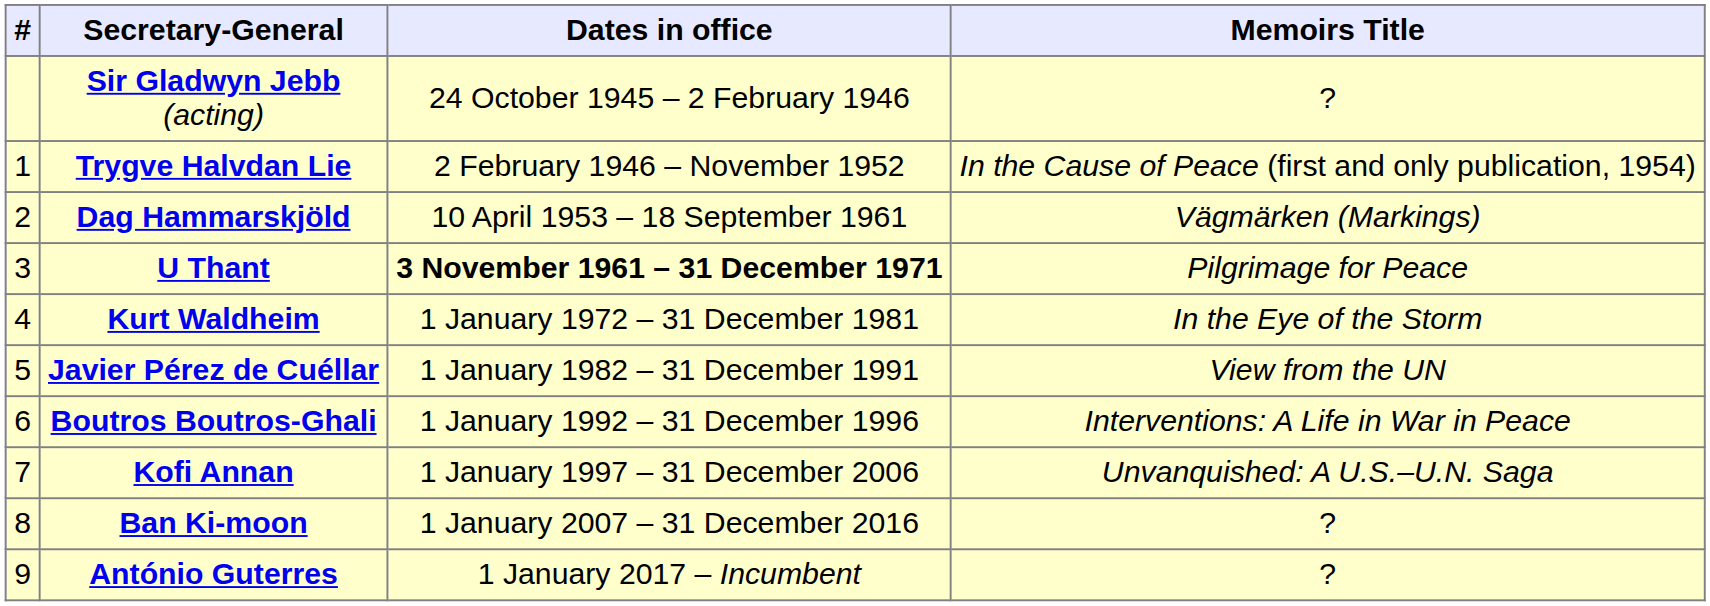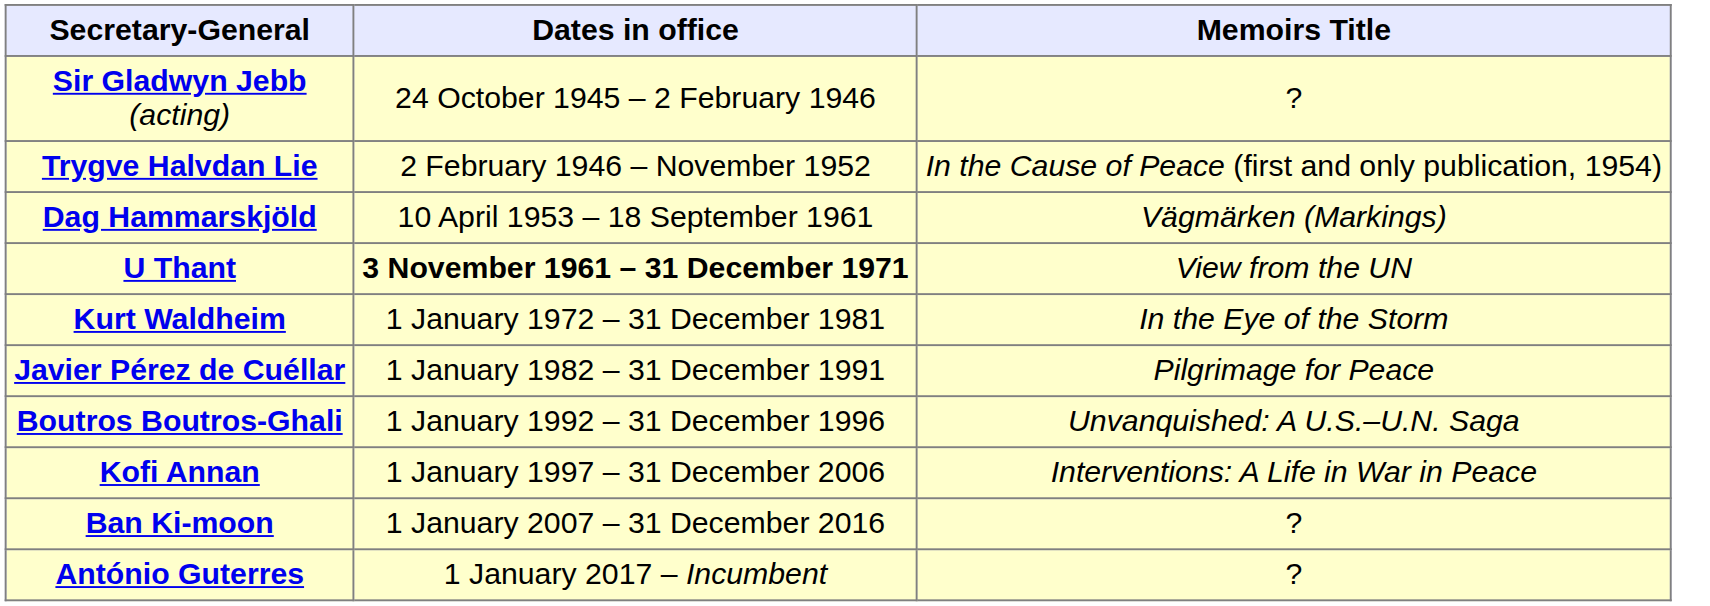 <table border=1 cellspacing=0 cellpadding=4 style="margin-left:30px; border-collapse:collapse; text-align:center; font-size:100%; line-height:normal"|-align="center" bgcolor="#e6e9ff">
 <tr>
-<th>#</th>
 <th>Secretary-General</th>
 <th>Dates in office</th>
 <th>Memoirs Title</th>
 </tr>
 <tr bgcolor=#ffffcc>
-<td></td>
 <td><strong><a href='#'>Sir Gladwyn Jebb</a></strong> <br><em>(acting)</em></td>
 <td>24 October 1945 – 2 February 1946</td>
 <td>?</td>
 </tr>
 <tr bgcolor=#ffffcc>
-<td>1</td>
 <td><strong><a href='#'>Trygve Halvdan Lie</a></strong></td>
 <td>2 February 1946 – November 1952</td>
 <td><em>In the Cause of Peace</em> (first and only publication, 1954)</td>
 </tr>
 <tr bgcolor=#ffffcc>
-<td>2</td>
 <td><strong><a href='#'>Dag Hammarskjöld</a></strong></td>
 <td>10 April 1953 – 18 September 1961</td>
 <td><em>Vägmärken (Markings)</em><br></td>
 </tr>
 <tr bgcolor=#ffffcc>
-<td>3</td>
 <td><strong><a href='#'>U Thant</a></strong></td>
 <td><strong>3 November 1961 – 31 December 1971</strong></td>
-<td><em>Pilgrimage for Peace</em><br></td>
+<td><em>View from the UN</em><br></td>
 </tr>
 <tr bgcolor=#ffffcc>
-<td>4</td>
 <td><strong><a href='#'>Kurt Waldheim</a></strong></td>
 <td>1 January 1972 – 31 December 1981</td>
 <td><em>In the Eye of the Storm</em><br></td>
 </tr>
 <tr bgcolor=#ffffcc>
-<td>5</td>
 <td><strong><a href='#'>Javier Pérez de Cuéllar</a></strong></td>
 <td>1 January 1982 – 31 December 1991</td>
-<td><em>View from the UN</em><br></td>
+<td><em>Pilgrimage for Peace</em><br></td>
 </tr>
 <tr bgcolor=#ffffcc>
-<td>6</td>
 <td><strong><a href='#'>Boutros Boutros-Ghali</a></strong></td>
 <td>1 January 1992 – 31 December 1996</td>
+<td><em>Unvanquished: A U.S.–U.N. Saga</em><br></td>
+</tr>
+<tr bgcolor=#ffffcc>
+<td><strong><a href='#'>Kofi Annan</a></strong></td>
+<td>1 January 1997 – 31 December 2006</td>
 <td><em>Interventions: A Life in War in Peace</em><br></td>
 </tr>
 <tr bgcolor=#ffffcc>
-<td>7</td>
-<td><strong><a href='#'>Kofi Annan</a></strong></td>
-<td>1 January 1997 – 31 December 2006</td>
-<td><em>Unvanquished: A U.S.–U.N. Saga</em><br></td>
-</tr>
-<tr bgcolor=#ffffcc>
-<td>8</td>
 <td><strong><a href='#'>Ban Ki-moon</a></strong></td>
 <td>1 January 2007 – 31 December 2016</td>
 <td>?</td>
 </tr>
 <tr bgcolor=#ffffcc>
-<td>9</td>
 <td><strong><a href='#'>António Guterres</a></strong></td>
 <td>1 January 2017 – <em>Incumbent</em></td>
 <td>?</td>
 </tr>
 </table>
